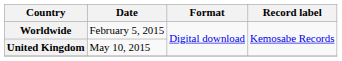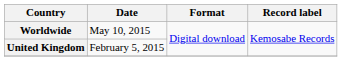 <table class="wikitable sortable plainrowheaders">
 <tr>
 <th>Country</th>
 <th>Date</th>
 <th>Format</th>
 <th>Record label</th>
 </tr>
 <tr>
 <th scope="row">Worldwide</th>
-<td>February 5, 2015</td>
+<td>May 10, 2015</td>
 <td rowspan="2"><a href='#'>Digital download</a></td>
 <td rowspan="2"><a href='#'>Kemosabe Records</a></td>
 </tr>
 <tr>
 <th scope="row">United Kingdom</th>
-<td>May 10, 2015</td>
+<td>February 5, 2015</td>
 </tr>
 <tr>
 </tr>
 </table>
